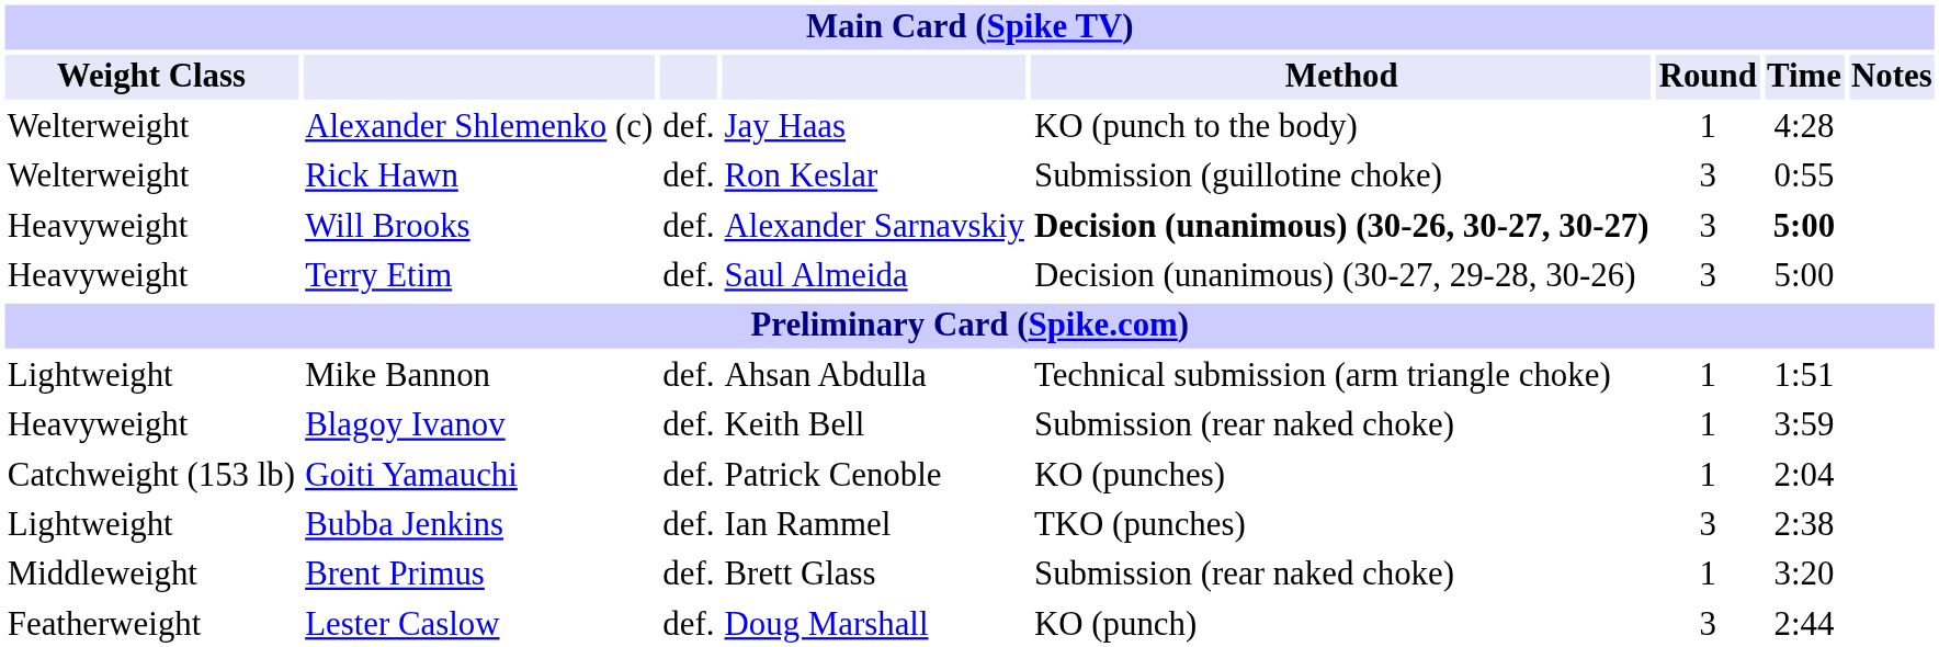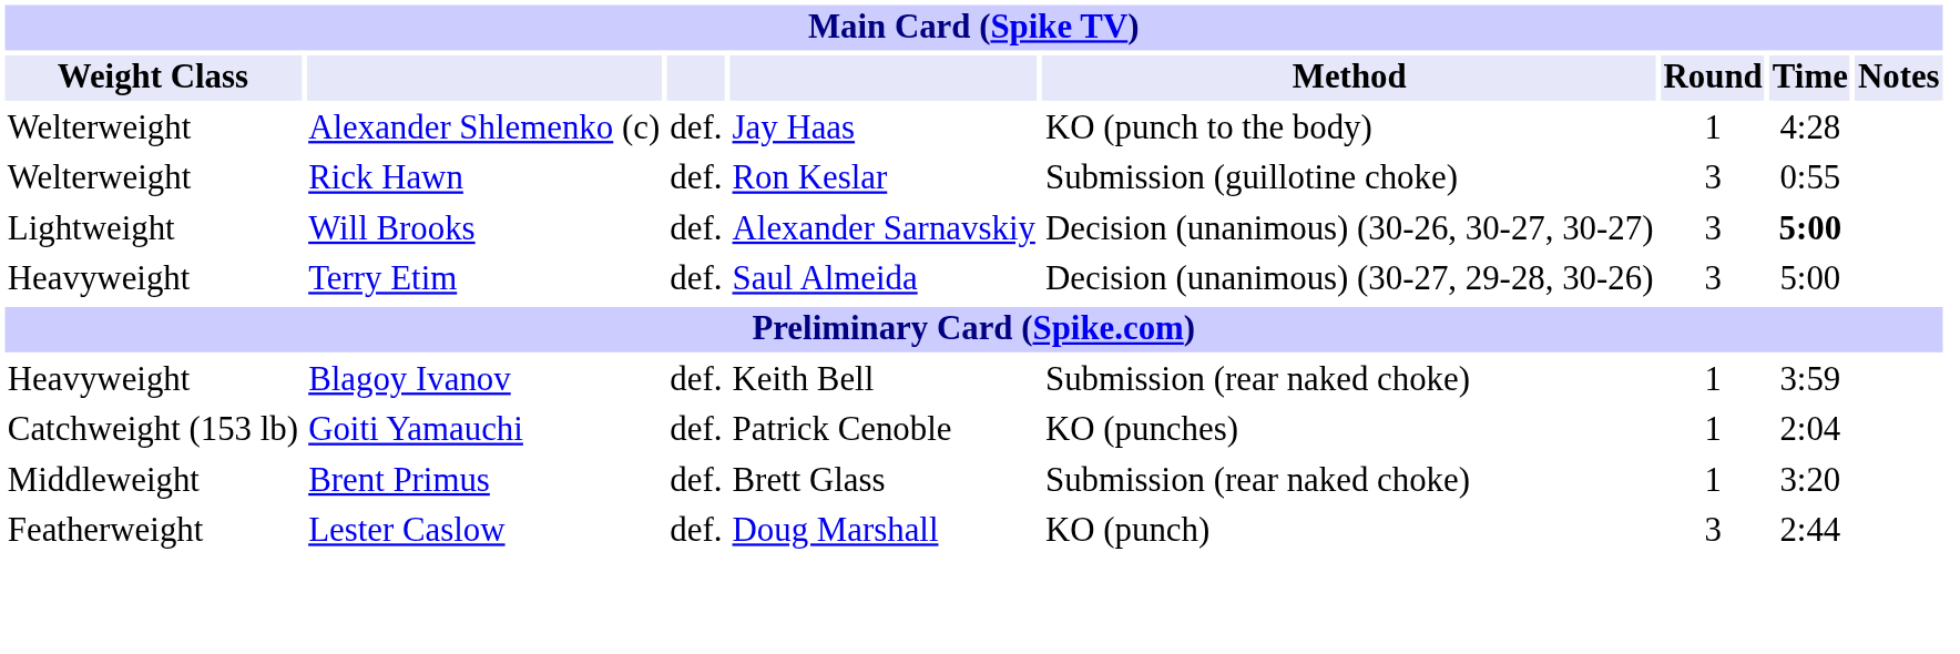 <table class="toccolours" style="font-size: 85%;">
 <tr>
 <th colspan="8" style="background:#ccf; color:navy; text-align:center;"><strong>Main Card (<a href='#'>Spike TV</a>)</strong></th>
 </tr>
 <tr>
 <th style="background:#e6e8fa; color:#000; text-align:center;">Weight Class</th>
 <th style="background:#e6e8fa; color:#000; text-align:center;"></th>
 <th style="background:#e6e8fa; color:#000; text-align:center;"></th>
 <th style="background:#e6e8fa; color:#000; text-align:center;"></th>
 <th style="background:#e6e8fa; color:#000; text-align:center;">Method</th>
 <th style="background:#e6e8fa; color:#000; text-align:center;">Round</th>
 <th style="background:#e6e8fa; color:#000; text-align:center;">Time</th>
 <th style="background:#e6e8fa; color:#000; text-align:center;">Notes</th>
 </tr>
 <tr>
 <td>Welterweight</td>
 <td><a href='#'>Alexander Shlemenko</a> (c)</td>
 <td align=center>def.</td>
 <td><a href='#'>Jay Haas</a></td>
 <td>KO (punch to the body)</td>
 <td align=center>1</td>
 <td align=center>4:28</td>
 <td></td>
 </tr>
 <tr>
 <td>Welterweight</td>
 <td><a href='#'>Rick Hawn</a></td>
 <td align=center>def.</td>
 <td><a href='#'>Ron Keslar</a></td>
 <td>Submission (guillotine choke)</td>
 <td align=center>3</td>
 <td align=center>0:55</td>
 <td></td>
 </tr>
 <tr>
-<td>Heavyweight</td>
+<td>Lightweight</td>
 <td><a href='#'>Will Brooks</a></td>
 <td align=center>def.</td>
 <td><a href='#'>Alexander Sarnavskiy</a></td>
-<td><strong>Decision (unanimous) (30-26, 30-27, 30-27)</strong></td>
+<td>Decision (unanimous) (30-26, 30-27, 30-27)</td>
 <td align=center>3</td>
 <td align=center><strong>5:00</strong></td>
 <td></td>
 </tr>
 <tr>
 <td>Heavyweight</td>
 <td><a href='#'>Terry Etim</a></td>
 <td align=center>def.</td>
 <td><a href='#'>Saul Almeida</a></td>
 <td>Decision (unanimous) (30-27, 29-28, 30-26)</td>
 <td align=center>3</td>
 <td align=center>5:00</td>
 <td></td>
 </tr>
 <tr>
 <th colspan="8" style="background:#ccf; color:navy; text-align:center;"><strong>Preliminary Card (<a href='#'>Spike.com</a>)</strong></th>
-</tr>
-<tr>
-<td>Lightweight</td>
-<td>Mike Bannon</td>
-<td align=center>def.</td>
-<td>Ahsan Abdulla</td>
-<td>Technical submission (arm triangle choke)</td>
-<td align=center>1</td>
-<td align=center>1:51</td>
-<td></td>
 </tr>
 <tr>
 <td>Heavyweight</td>
 <td><a href='#'>Blagoy Ivanov</a></td>
 <td align=center>def.</td>
 <td>Keith Bell</td>
 <td>Submission (rear naked choke)</td>
 <td align=center>1</td>
 <td align=center>3:59</td>
 <td></td>
 </tr>
 <tr>
 <td>Catchweight (153 lb)</td>
 <td><a href='#'>Goiti Yamauchi</a></td>
 <td align=center>def.</td>
 <td>Patrick Cenoble</td>
 <td>KO (punches)</td>
 <td align=center>1</td>
 <td align=center>2:04</td>
-<td></td>
-</tr>
-<tr>
-<td>Lightweight</td>
-<td><a href='#'>Bubba Jenkins</a></td>
-<td align=center>def.</td>
-<td>Ian Rammel</td>
-<td>TKO (punches)</td>
-<td align=center>3</td>
-<td align=center>2:38</td>
 <td></td>
 </tr>
 <tr>
 <td>Middleweight</td>
 <td><a href='#'>Brent Primus</a></td>
 <td align=center>def.</td>
 <td>Brett Glass</td>
 <td>Submission (rear naked choke)</td>
 <td align=center>1</td>
 <td align=center>3:20</td>
 <td></td>
 </tr>
 <tr>
 <td>Featherweight</td>
 <td><a href='#'>Lester Caslow</a></td>
 <td align=center>def.</td>
 <td><a href='#'>Doug Marshall</a></td>
 <td>KO (punch)</td>
 <td align=center>3</td>
 <td align=center>2:44</td>
 <td></td>
 </tr>
 </table>
